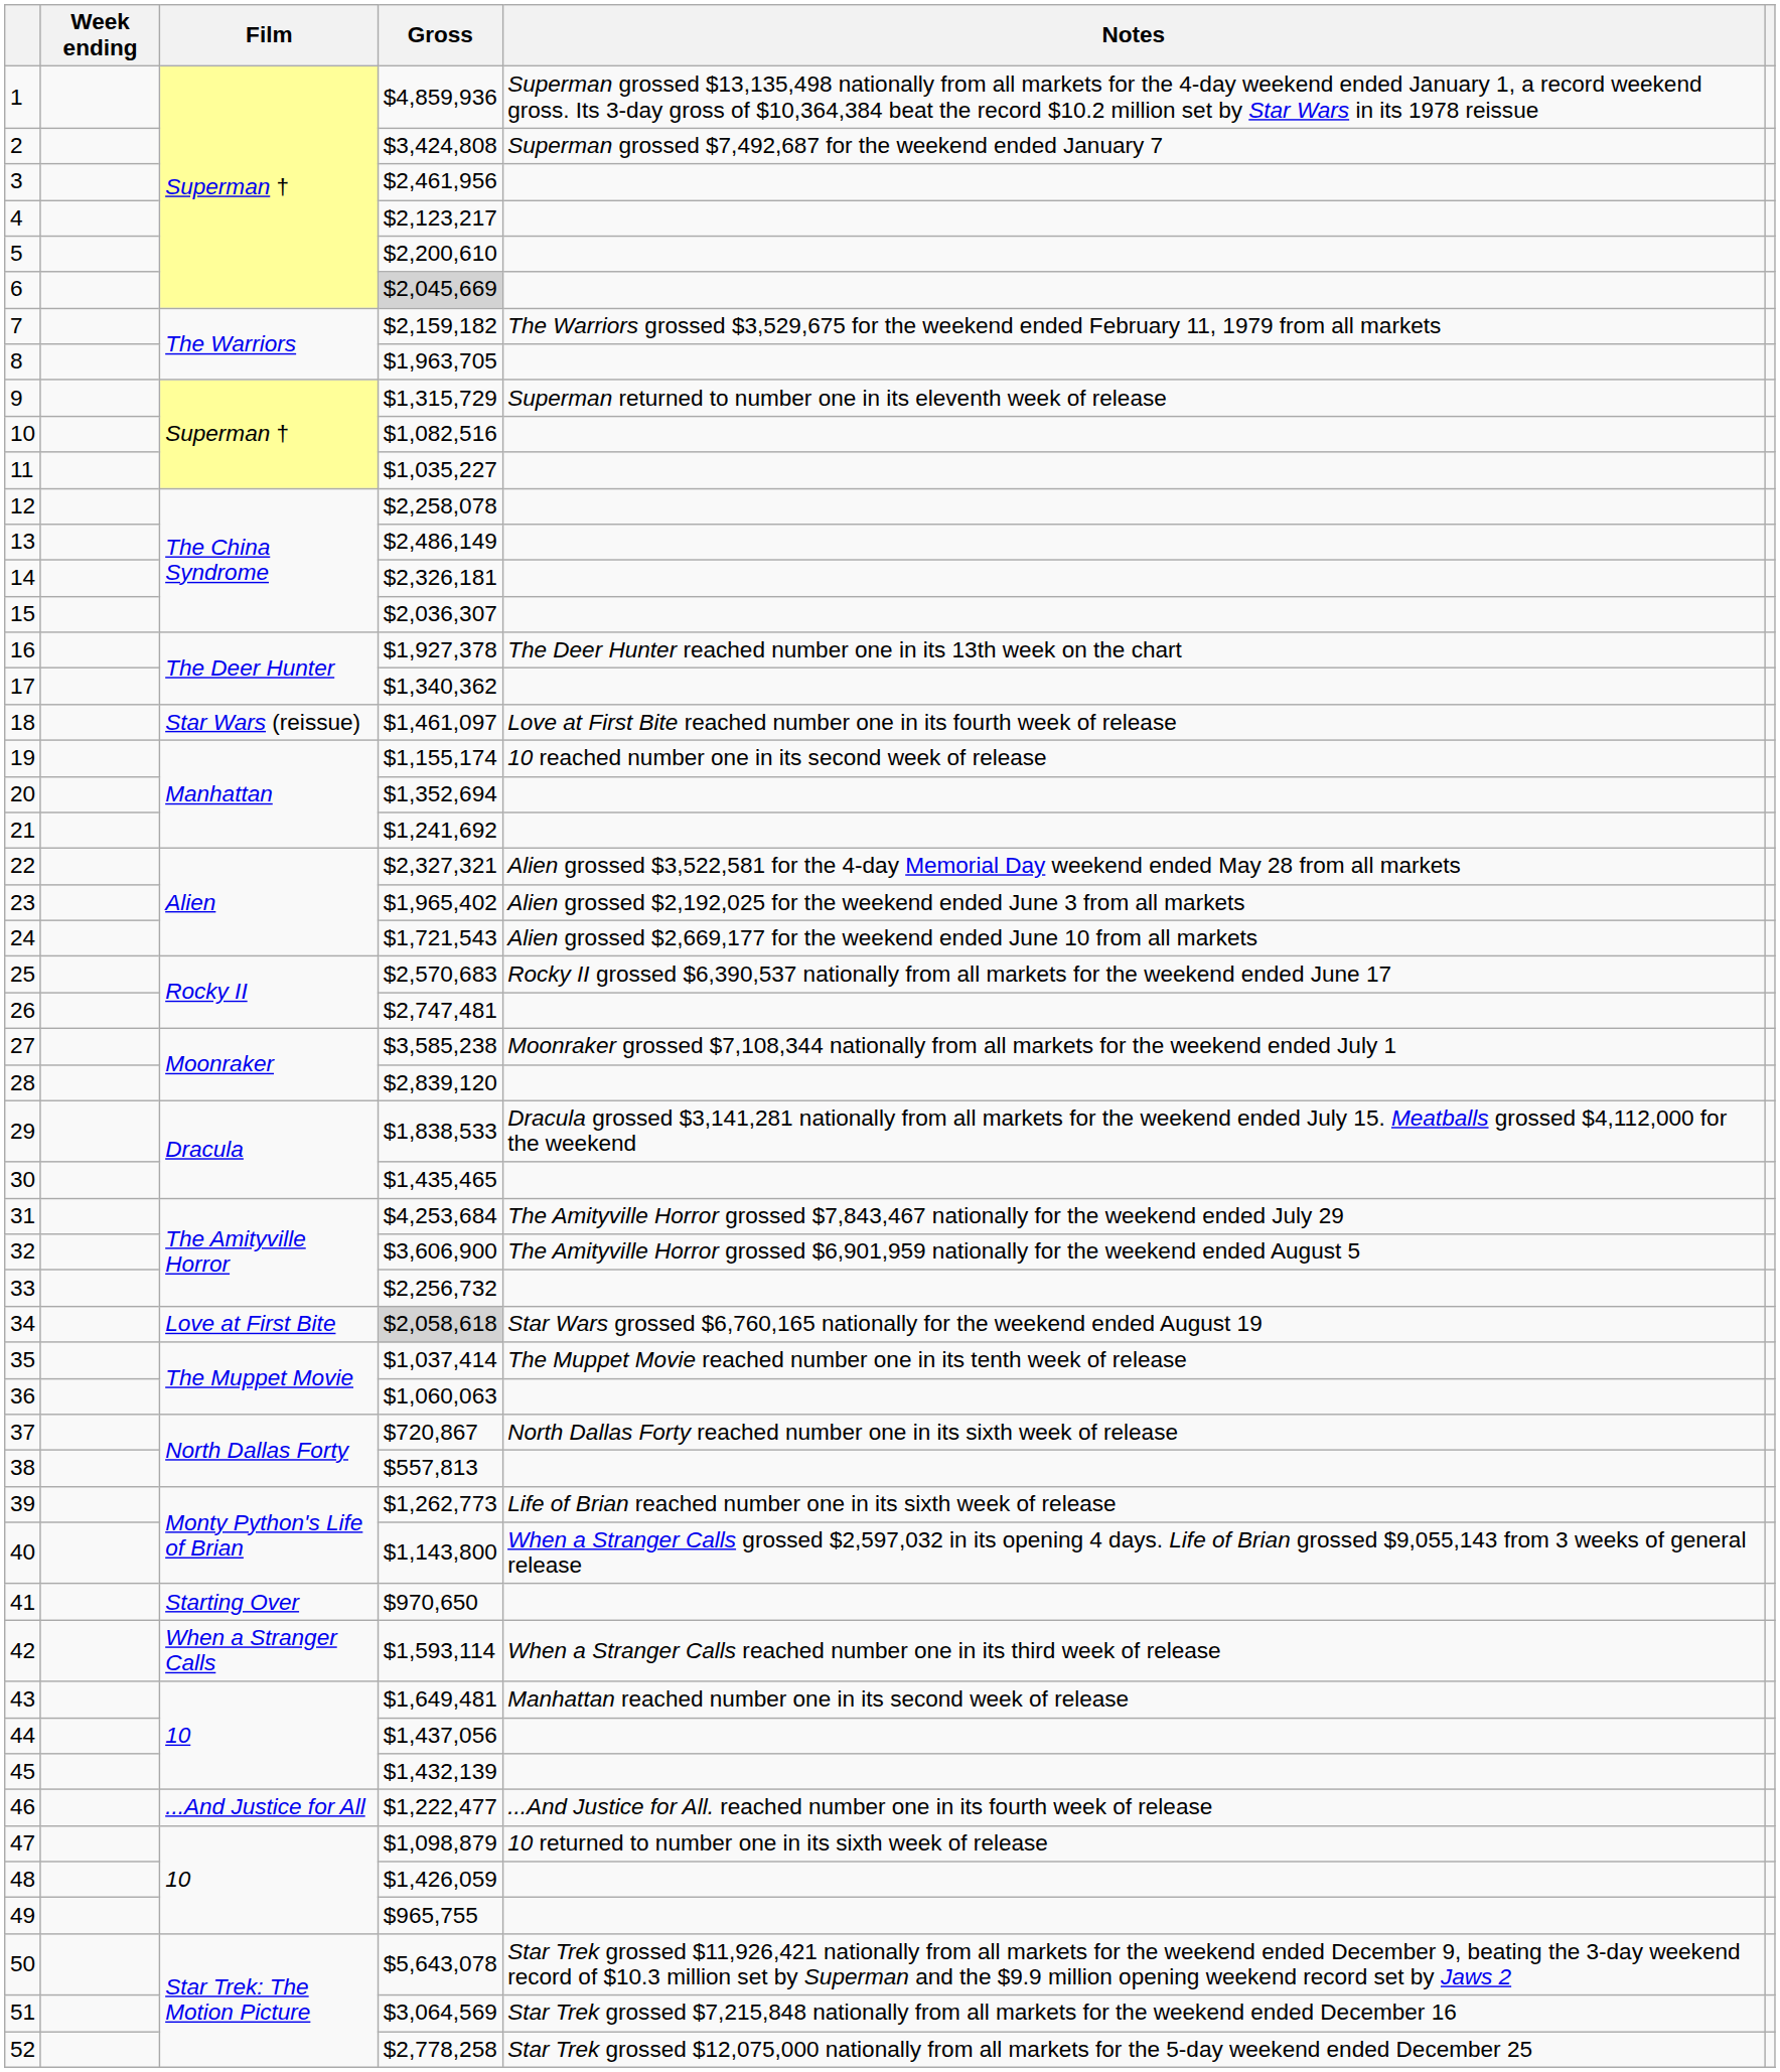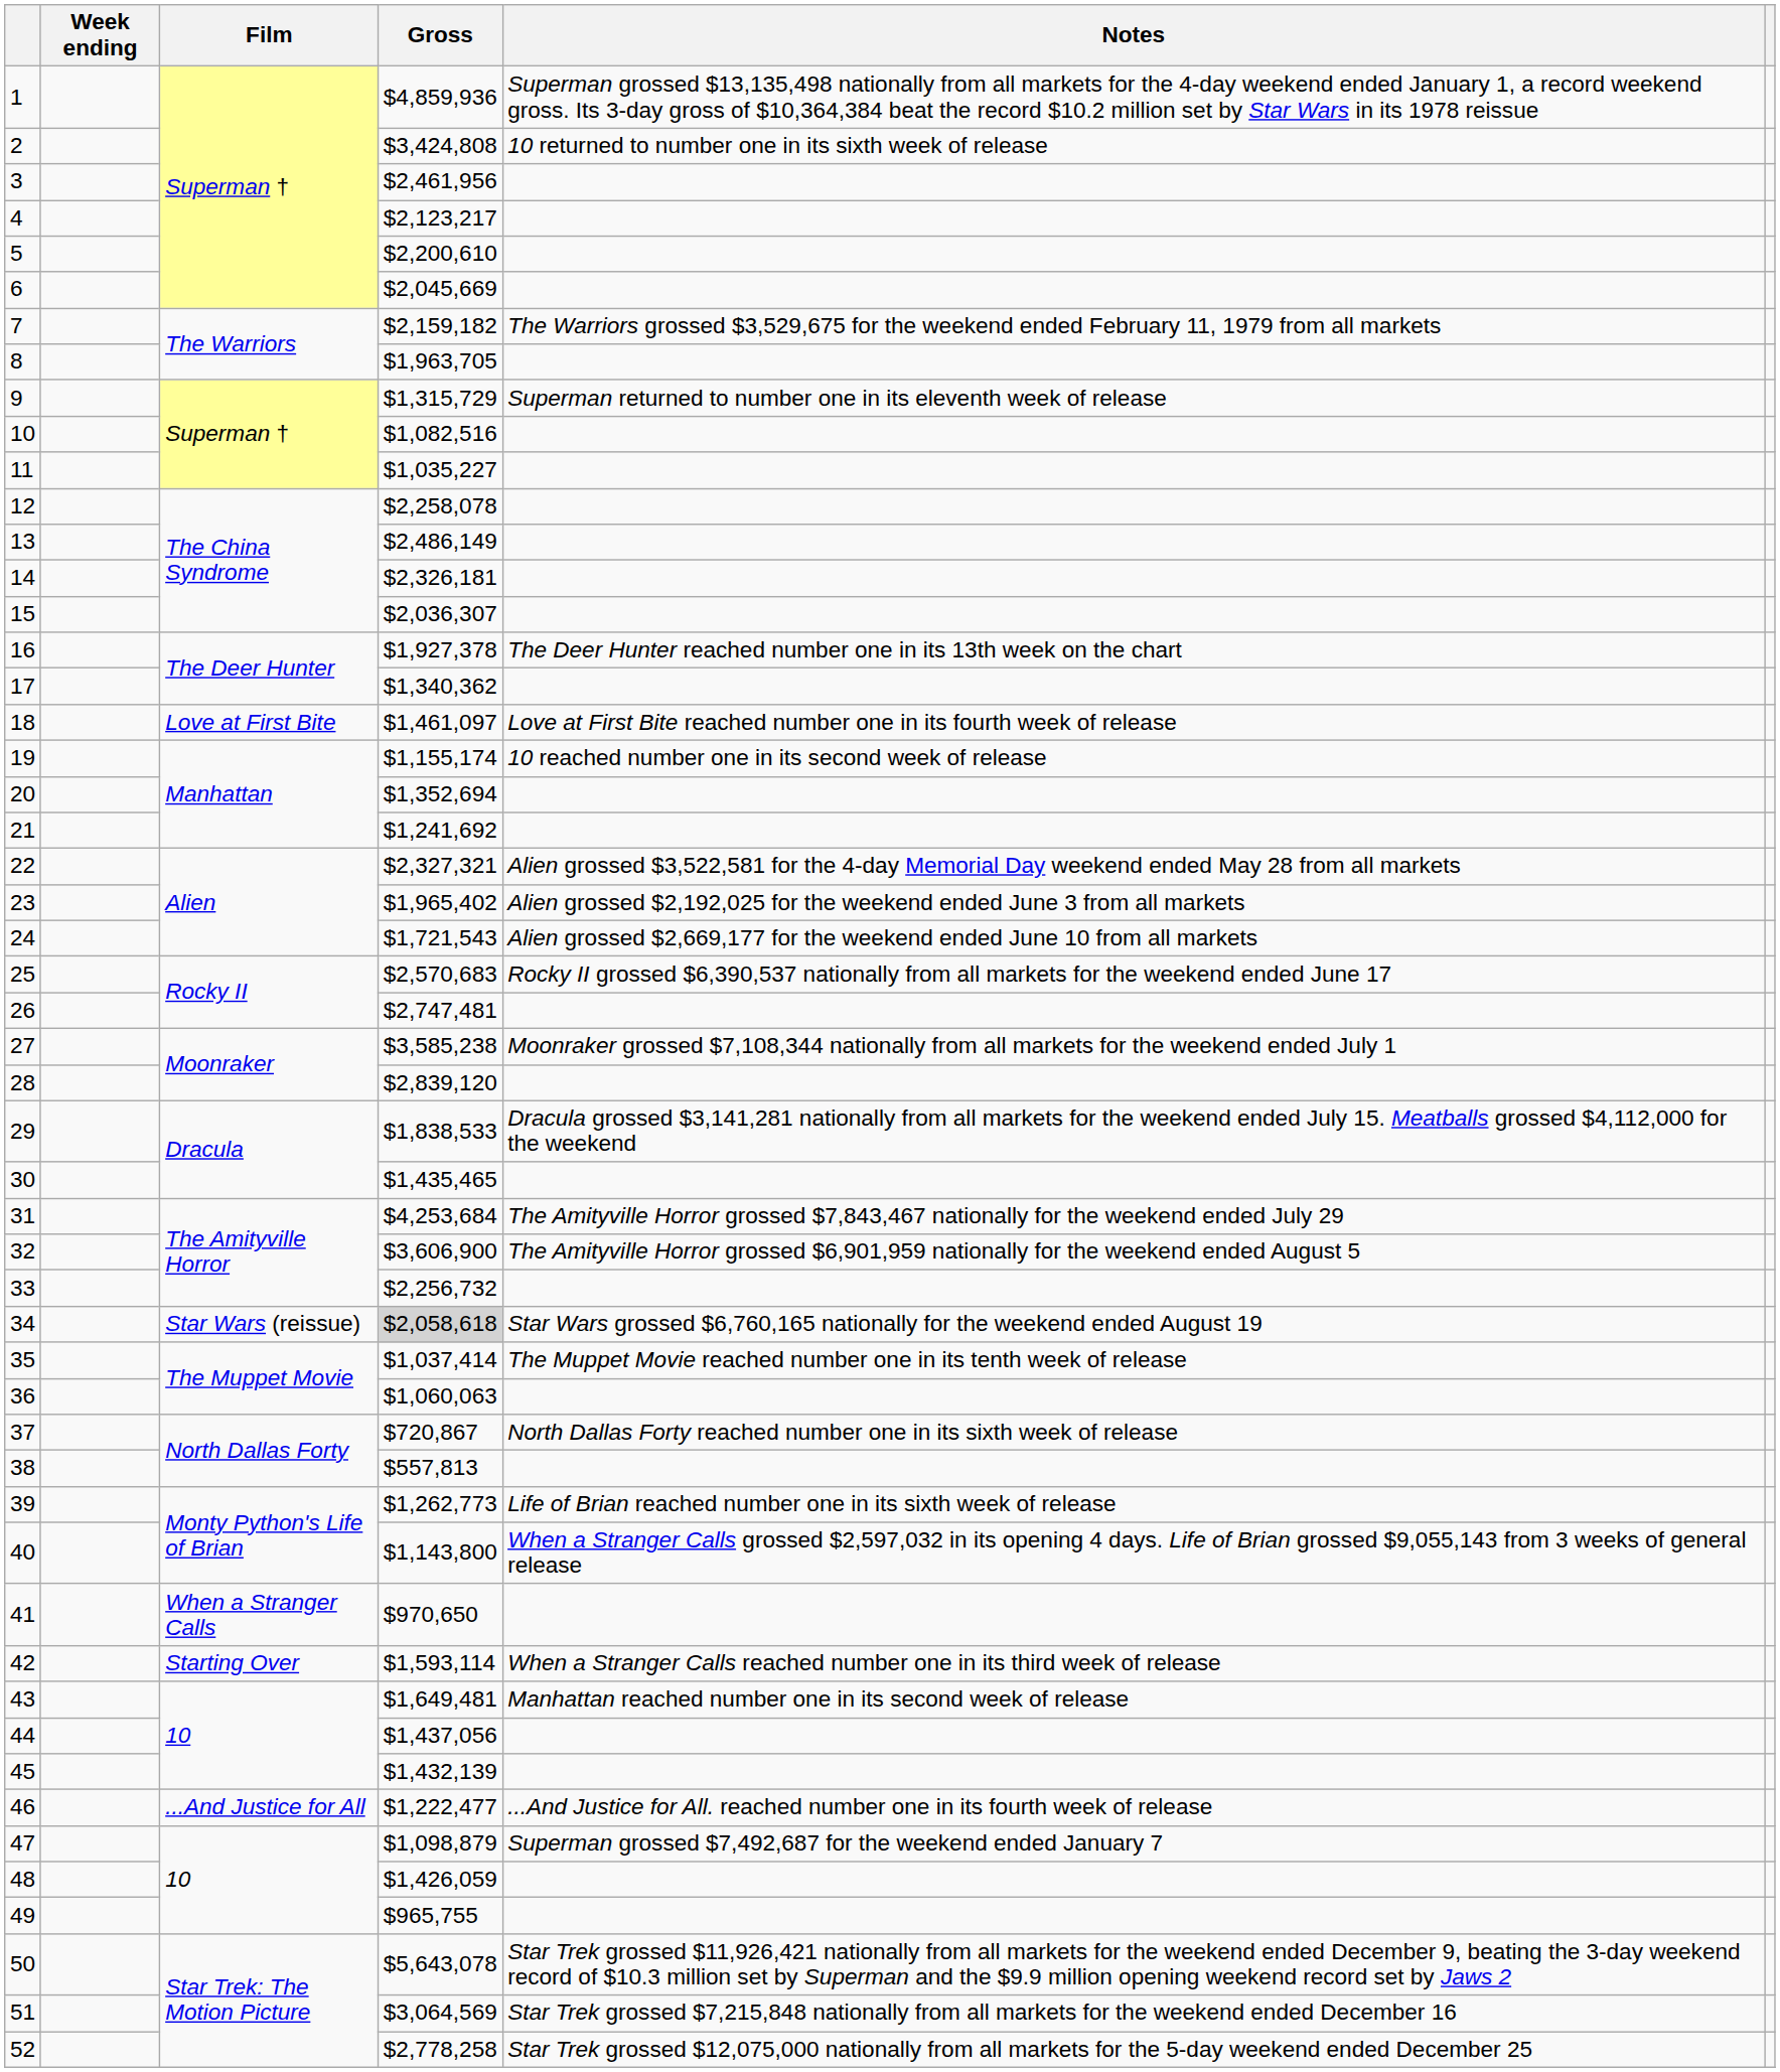 <table class="wikitable sortable">
 <tr>
 <th></th>
 <th>Week ending</th>
 <th>Film</th>
 <th>Gross</th>
 <th>Notes</th>
 <th class="unsortable"></th>
 </tr>
 <tr>
 <td>1</td>
 <td></td>
 <td rowspan="6" style="background-color:#FFFF99"><em><a href='#'>Superman</a></em> †</td>
 <td>$4,859,936</td>
 <td><em>Superman</em> grossed $13,135,498 nationally from all markets for the 4-day weekend ended January 1, a record weekend gross. Its 3-day gross of $10,364,384 beat the record $10.2 million set by <em><a href='#'>Star Wars</a></em> in its 1978 reissue</td>
 <td></td>
 </tr>
 <tr>
 <td>2</td>
 <td></td>
 <td>$3,424,808</td>
-<td><em>Superman</em> grossed $7,492,687 for the weekend ended January 7</td>
+<td><em>10</em> returned to number one in its sixth week of release</td>
 <td></td>
 </tr>
 <tr>
 <td>3</td>
 <td></td>
 <td>$2,461,956</td>
 <td></td>
 <td></td>
 </tr>
 <tr>
 <td>4</td>
 <td></td>
 <td>$2,123,217</td>
 <td></td>
 <td></td>
 </tr>
 <tr>
 <td>5</td>
 <td></td>
 <td>$2,200,610</td>
 <td></td>
 <td></td>
 </tr>
 <tr>
 <td>6</td>
 <td></td>
-<td style="background: lightgrey;">$2,045,669</td>
+<td>$2,045,669</td>
 <td></td>
 <td></td>
 </tr>
 <tr>
 <td>7</td>
 <td></td>
 <td rowspan="2"><em><a href='#'>The Warriors</a></em></td>
 <td>$2,159,182</td>
 <td><em>The Warriors</em> grossed $3,529,675 for the weekend ended February 11, 1979 from all markets</td>
 <td></td>
 </tr>
 <tr>
 <td>8</td>
 <td></td>
 <td>$1,963,705</td>
 <td></td>
 <td></td>
 </tr>
 <tr>
 <td>9</td>
 <td></td>
 <td rowspan="3" style="background-color:#FFFF99"><em>Superman</em> †</td>
 <td>$1,315,729</td>
 <td><em>Superman</em> returned to number one in its eleventh week of release</td>
 <td></td>
 </tr>
 <tr>
 <td>10</td>
 <td></td>
 <td>$1,082,516</td>
 <td></td>
 <td></td>
 </tr>
 <tr>
 <td>11</td>
 <td></td>
 <td>$1,035,227</td>
 <td></td>
 <td></td>
 </tr>
 <tr>
 <td>12</td>
 <td></td>
 <td rowspan="4"><em><a href='#'>The China Syndrome</a></em></td>
 <td>$2,258,078</td>
 <td></td>
 <td></td>
 </tr>
 <tr>
 <td>13</td>
 <td></td>
 <td>$2,486,149</td>
 <td></td>
 <td></td>
 </tr>
 <tr>
 <td>14</td>
 <td></td>
 <td>$2,326,181</td>
 <td></td>
 <td></td>
 </tr>
 <tr>
 <td>15</td>
 <td></td>
 <td>$2,036,307</td>
 <td></td>
 <td></td>
 </tr>
 <tr>
 <td>16</td>
 <td></td>
 <td rowspan="2"><em><a href='#'>The Deer Hunter</a></em></td>
 <td>$1,927,378</td>
 <td><em>The Deer Hunter</em> reached number one in its 13th week on the chart</td>
 <td></td>
 </tr>
 <tr>
 <td>17</td>
 <td></td>
 <td>$1,340,362</td>
 <td></td>
 <td></td>
 </tr>
 <tr>
 <td>18</td>
 <td></td>
-<td><em><a href='#'>Star Wars</a></em> (reissue)</td>
+<td><em><a href='#'>Love at First Bite</a></em></td>
 <td>$1,461,097</td>
 <td><em>Love at First Bite</em> reached number one in its fourth week of release</td>
 <td></td>
 </tr>
 <tr>
 <td>19</td>
 <td></td>
 <td rowspan="3"><em><a href='#'>Manhattan</a></em></td>
 <td>$1,155,174</td>
 <td><em>10</em> reached number one in its second week of release</td>
 <td></td>
 </tr>
 <tr>
 <td>20</td>
 <td></td>
 <td>$1,352,694</td>
 <td></td>
 <td></td>
 </tr>
 <tr>
 <td>21</td>
 <td></td>
 <td>$1,241,692</td>
 <td></td>
 <td></td>
 </tr>
 <tr>
 <td>22</td>
 <td></td>
 <td rowspan="3"><em><a href='#'>Alien</a></em></td>
 <td>$2,327,321</td>
 <td><em>Alien</em> grossed $3,522,581 for the 4-day <a href='#'>Memorial Day</a> weekend ended May 28 from all markets</td>
 <td></td>
 </tr>
 <tr>
 <td>23</td>
 <td></td>
 <td>$1,965,402</td>
 <td><em>Alien</em> grossed $2,192,025 for the weekend ended June 3 from all markets</td>
 <td></td>
 </tr>
 <tr>
 <td>24</td>
 <td></td>
 <td>$1,721,543</td>
 <td><em>Alien</em> grossed $2,669,177 for the weekend ended June 10 from all markets</td>
 <td></td>
 </tr>
 <tr>
 <td>25</td>
 <td></td>
 <td rowspan="2"><em><a href='#'>Rocky II</a></em></td>
 <td>$2,570,683</td>
 <td><em>Rocky II</em> grossed $6,390,537 nationally from all markets for the weekend ended June 17</td>
 <td></td>
 </tr>
 <tr>
 <td>26</td>
 <td></td>
 <td>$2,747,481</td>
 <td></td>
 <td></td>
 </tr>
 <tr>
 <td>27</td>
 <td></td>
 <td rowspan="2"><em><a href='#'>Moonraker</a></em></td>
 <td>$3,585,238</td>
 <td><em>Moonraker</em> grossed $7,108,344 nationally from all markets for the weekend ended July 1</td>
 <td></td>
 </tr>
 <tr>
 <td>28</td>
 <td></td>
 <td>$2,839,120</td>
 <td></td>
 <td></td>
 </tr>
 <tr>
 <td>29</td>
 <td></td>
 <td rowspan="2"><em><a href='#'>Dracula</a></em></td>
 <td>$1,838,533</td>
 <td><em>Dracula</em> grossed $3,141,281 nationally from all markets for the weekend ended July 15. <em><a href='#'>Meatballs</a></em> grossed $4,112,000 for the weekend</td>
 <td></td>
 </tr>
 <tr>
 <td>30</td>
 <td></td>
 <td>$1,435,465</td>
 <td></td>
 <td></td>
 </tr>
 <tr>
 <td>31</td>
 <td></td>
 <td rowspan="3"><em><a href='#'>The Amityville Horror</a></em></td>
 <td>$4,253,684</td>
 <td><em>The Amityville Horror</em> grossed $7,843,467 nationally for the weekend ended July 29</td>
 <td></td>
 </tr>
 <tr>
 <td>32</td>
 <td></td>
 <td>$3,606,900</td>
 <td><em>The Amityville Horror</em> grossed $6,901,959 nationally for the weekend ended August 5</td>
 <td></td>
 </tr>
 <tr>
 <td>33</td>
 <td></td>
 <td>$2,256,732</td>
 <td></td>
 <td></td>
 </tr>
 <tr>
 <td>34</td>
 <td></td>
-<td><em><a href='#'>Love at First Bite</a></em></td>
+<td><em><a href='#'>Star Wars</a></em> (reissue)</td>
 <td style="background: lightgrey;">$2,058,618</td>
 <td><em>Star Wars</em> grossed $6,760,165 nationally for the weekend ended August 19</td>
 <td></td>
 </tr>
 <tr>
 <td>35</td>
 <td></td>
 <td rowspan="2"><em><a href='#'>The Muppet Movie</a></em></td>
 <td>$1,037,414</td>
 <td><em>The Muppet Movie</em> reached number one in its tenth week of release</td>
 <td></td>
 </tr>
 <tr>
 <td>36</td>
 <td></td>
 <td>$1,060,063</td>
 <td></td>
 <td></td>
 </tr>
 <tr>
 <td>37</td>
 <td></td>
 <td rowspan="2"><em><a href='#'>North Dallas Forty</a></em></td>
 <td>$720,867</td>
 <td><em>North Dallas Forty</em> reached number one in its sixth week of release</td>
 <td></td>
 </tr>
 <tr>
 <td>38</td>
 <td></td>
 <td>$557,813</td>
 <td></td>
 <td></td>
 </tr>
 <tr>
 <td>39</td>
 <td></td>
 <td rowspan="2"><em><a href='#'>Monty Python's Life of Brian</a></em></td>
 <td>$1,262,773</td>
 <td><em>Life of Brian</em> reached number one in its sixth week of release</td>
 <td></td>
 </tr>
 <tr>
 <td>40</td>
 <td></td>
 <td>$1,143,800</td>
 <td><em><a href='#'>When a Stranger Calls</a></em> grossed $2,597,032 in its opening 4 days. <em>Life of Brian</em> grossed $9,055,143 from 3 weeks of general release</td>
 <td></td>
 </tr>
 <tr>
 <td>41</td>
 <td></td>
-<td><em><a href='#'>Starting Over</a></em></td>
+<td><em><a href='#'>When a Stranger Calls</a></em></td>
 <td>$970,650</td>
 <td></td>
 <td></td>
 </tr>
 <tr>
 <td>42</td>
 <td></td>
-<td><em><a href='#'>When a Stranger Calls</a></em></td>
+<td><em><a href='#'>Starting Over</a></em></td>
 <td>$1,593,114</td>
 <td><em>When a Stranger Calls</em> reached number one in its third week of release</td>
 <td></td>
 </tr>
 <tr>
 <td>43</td>
 <td></td>
 <td rowspan="3"><em><a href='#'>10</a></em></td>
 <td>$1,649,481</td>
 <td><em>Manhattan</em> reached number one in its second week of release</td>
 <td></td>
 </tr>
 <tr>
 <td>44</td>
 <td></td>
 <td>$1,437,056</td>
 <td></td>
 <td></td>
 </tr>
 <tr>
 <td>45</td>
 <td></td>
 <td>$1,432,139</td>
 <td></td>
 <td></td>
 </tr>
 <tr>
 <td>46</td>
 <td></td>
 <td><em><a href='#'>...And Justice for All</a></em></td>
 <td>$1,222,477</td>
 <td><em>...And Justice for All.</em> reached number one in its fourth week of release</td>
 <td></td>
 </tr>
 <tr>
 <td>47</td>
 <td></td>
 <td rowspan="3"><em>10</em></td>
 <td>$1,098,879</td>
-<td><em>10</em> returned to number one in its sixth week of release</td>
+<td><em>Superman</em> grossed $7,492,687 for the weekend ended January 7</td>
 <td></td>
 </tr>
 <tr>
 <td>48</td>
 <td></td>
 <td>$1,426,059</td>
 <td></td>
 <td></td>
 </tr>
 <tr>
 <td>49</td>
 <td></td>
 <td>$965,755</td>
 <td></td>
 <td></td>
 </tr>
 <tr>
 <td>50</td>
 <td></td>
 <td rowspan="3"><em><a href='#'>Star Trek: The Motion Picture</a></em></td>
 <td>$5,643,078</td>
 <td><em>Star Trek</em> grossed $11,926,421 nationally from all markets for the weekend ended December 9, beating the 3-day weekend record of $10.3 million set by <em>Superman</em> and the $9.9 million opening weekend record set by <em><a href='#'>Jaws 2</a></em></td>
 <td></td>
 </tr>
 <tr>
 <td>51</td>
 <td></td>
 <td>$3,064,569</td>
 <td><em>Star Trek</em> grossed $7,215,848 nationally from all markets for the weekend ended December 16</td>
 <td></td>
 </tr>
 <tr>
 <td>52</td>
 <td></td>
 <td>$2,778,258</td>
 <td><em>Star Trek</em> grossed $12,075,000 nationally from all markets for the 5-day weekend ended December 25</td>
 <td></td>
 </tr>
 <tr>
 </tr>
 </table>
